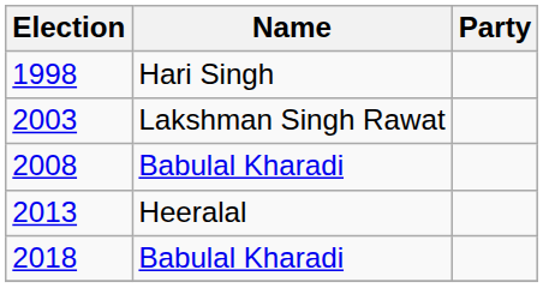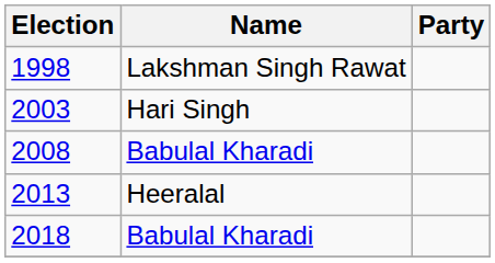 <table class="wikitable sortable">
 <tr>
 <th>Election</th>
 <th>Name</th>
 <th colspan=2>Party</th>
 </tr>
 <tr>
 <td><a href='#'>1998</a></td>
-<td>Hari Singh</td>
+<td>Lakshman Singh Rawat</td>
 <td></td>
 </tr>
 <tr>
 <td><a href='#'>2003</a></td>
-<td>Lakshman Singh Rawat</td>
+<td>Hari Singh</td>
 <td></td>
 </tr>
 <tr>
 <td><a href='#'>2008</a></td>
 <td><a href='#'>Babulal Kharadi</a></td>
 <td></td>
 </tr>
 <tr>
 <td><a href='#'>2013</a></td>
 <td>Heeralal</td>
 <td></td>
 </tr>
 <tr>
 <td><a href='#'>2018</a></td>
 <td><a href='#'>Babulal Kharadi</a></td>
 <td></td>
 </tr>
 <tr>
 </tr>
 </table>
